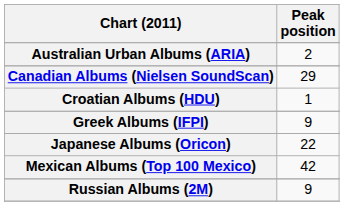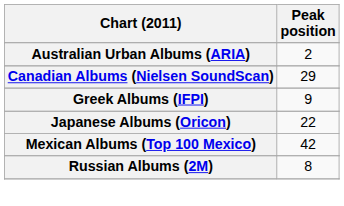 <table class="wikitable sortable plainrowheaders" style="text-align:center">
 <tr>
 <th scope="col">Chart (2011)</th>
 <th scope="col">Peak<br>position</th>
 </tr>
 <tr>
 </tr>
 <tr>
 <th scope="row">Australian Urban Albums (<a href='#'>ARIA</a>)</th>
 <td>2</td>
 </tr>
 <tr>
 </tr>
 <tr>
 </tr>
 <tr>
 </tr>
 <tr>
 <th scope="row"><a href='#'>Canadian Albums</a> (<a href='#'>Nielsen SoundScan</a>)</th>
 <td>29</td>
-</tr>
-<tr>
-<th scope="row">Croatian Albums (<a href='#'>HDU</a>)</th>
-<td>1</td>
 </tr>
 <tr>
 </tr>
 <tr>
 </tr>
 <tr>
 </tr>
 <tr>
 </tr>
 <tr>
 </tr>
 <tr>
 </tr>
 <tr>
 <th scope="row">Greek Albums (<a href='#'>IFPI</a>)</th>
 <td>9</td>
 </tr>
 <tr>
 </tr>
 <tr>
 </tr>
 <tr>
 </tr>
 <tr>
 <th scope="row">Japanese Albums (<a href='#'>Oricon</a>)</th>
 <td>22</td>
 </tr>
 <tr>
 <th scope="row">Mexican Albums (<a href='#'>Top 100 Mexico</a>)</th>
 <td>42</td>
 </tr>
 <tr>
 </tr>
 <tr>
 </tr>
 <tr>
 </tr>
 <tr>
 </tr>
 <tr>
 <th scope="row">Russian Albums (<a href='#'>2M</a>)</th>
-<td>9</td>
+<td>8</td>
 </tr>
 <tr>
 </tr>
 <tr>
 </tr>
 <tr>
 </tr>
 <tr>
 </tr>
 <tr>
 </tr>
 <tr>
 </tr>
 <tr>
 </tr>
 </table>
